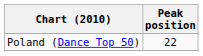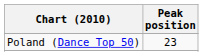 <table class="wikitable sortable">
 <tr>
 <th>Chart (2010)</th>
 <th>Peak<br>position</th>
 </tr>
 <tr>
 </tr>
 <tr>
 </tr>
 <tr>
 </tr>
 <tr>
 </tr>
 <tr>
 </tr>
 <tr>
 </tr>
 <tr>
 </tr>
 <tr>
 <td>Poland (<a href='#'>Dance Top 50</a>)</td>
-<td align="center">22</td>
+<td align="center">23</td>
 </tr>
 <tr>
 </tr>
 <tr>
 </tr>
 <tr>
 </tr>
 <tr>
 </tr>
 </table>
